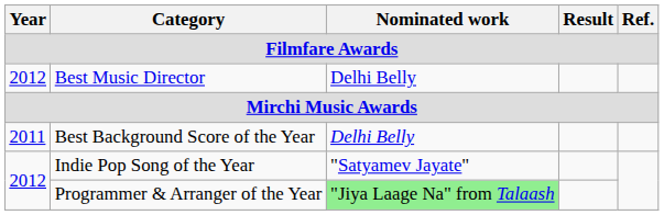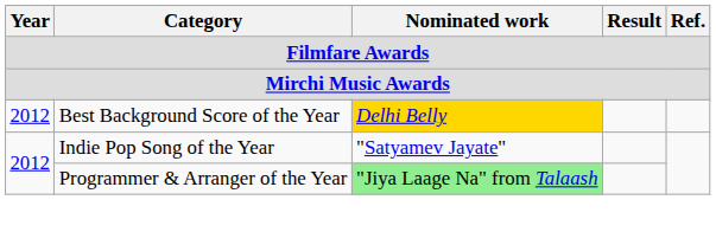 <table class="wikitable sortable">
 <tr>
 <th>Year</th>
 <th>Category</th>
 <th>Nominated work</th>
 <th>Result</th>
 <th>Ref.</th>
 </tr>
 <tr style="background:#ddd; ">
 <td colspan="5" style="text-align: center; "><strong><a href='#'>Filmfare Awards</a></strong></td>
 </tr>
-<tr>
-<td><a href='#'>2012</a></td>
-<td><a href='#'>Best Music Director</a></td>
-<td><a href='#'>Delhi Belly</a></td>
-<td></td>
-<td></td>
-</tr>
 <tr style="background:#ddd; ">
 <td colspan="5" style="text-align: center; "><strong><a href='#'>Mirchi Music Awards</a></strong></td>
 </tr>
 <tr>
-<td><a href='#'>2011</a></td>
+<td><a href='#'>2012</a></td>
 <td>Best Background Score of the Year</td>
-<td><em><a href='#'>Delhi Belly</a></em></td>
+<td style="background: gold;"><em><a href='#'>Delhi Belly</a></em></td>
 <td></td>
 <td></td>
 </tr>
 <tr>
 <td rowspan=2><a href='#'>2012</a></td>
 <td>Indie Pop Song of the Year</td>
 <td>"<a href='#'>Satyamev Jayate</a>"</td>
 <td></td>
 <td rowspan=2></td>
 </tr>
 <tr>
 <td>Programmer & Arranger of the Year</td>
 <td style="background: lightgreen;">"Jiya Laage Na" from <em><a href='#'>Talaash</a></em></td>
 <td></td>
 </tr>
 </table>
